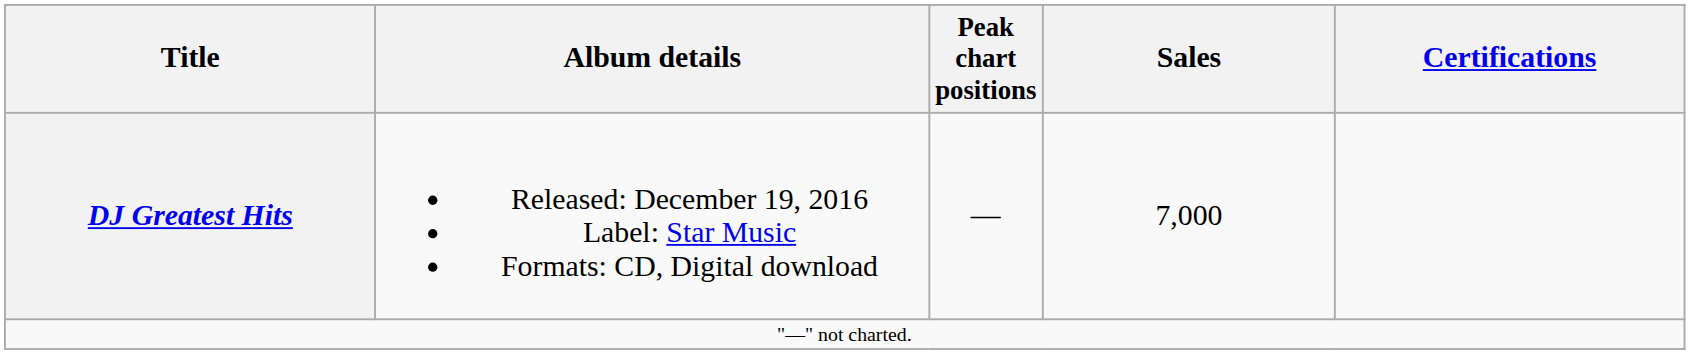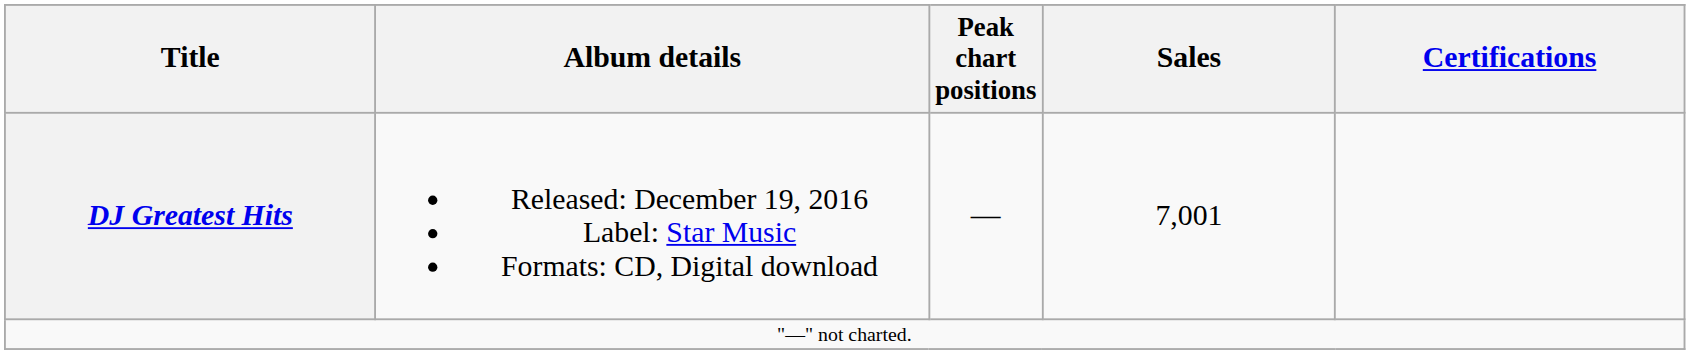 <table class="wikitable plainrowheaders" style="text-align:center;">
 <tr>
 <th scope="col" style="width:12em;">Title</th>
 <th scope="col" style="width:290px;">Album details</th>
 <th scope="col" style="width:3em;font-size:90%;">Peak chart positions</th>
 <th scope="col" style="width:150px;">Sales</th>
 <th scope="col" style="width:180px;"><a href='#'>Certifications</a></th>
 </tr>
 <tr>
 <th scope="row"><em><a href='#'>DJ Greatest Hits</a></em></th>
 <td><br><ul><li>Released: December 19, 2016</li><li>Label: <a href='#'>Star Music</a></li><li>Formats: CD, Digital download</li></ul></td>
 <td>—</td>
-<td>7,000</td>
+<td>7,001</td>
 <td></td>
 </tr>
 <tr>
 <td colspan="6" style="font-size:8pt;">"—" not charted.</td>
 </tr>
 </table>
